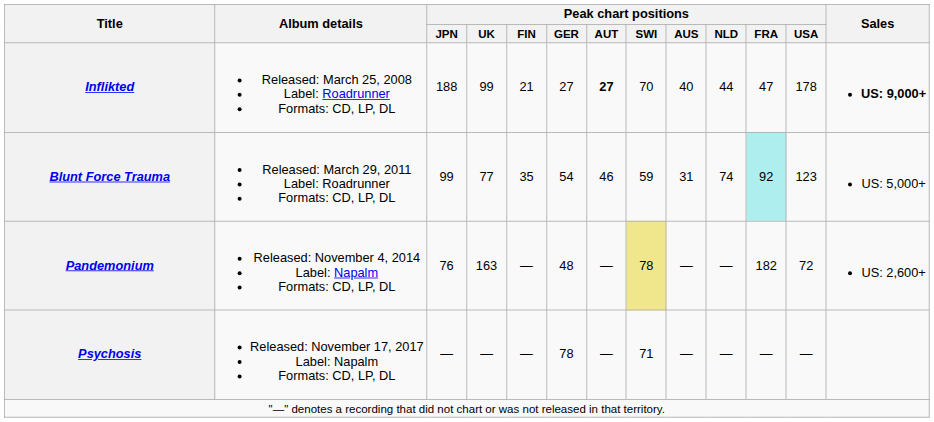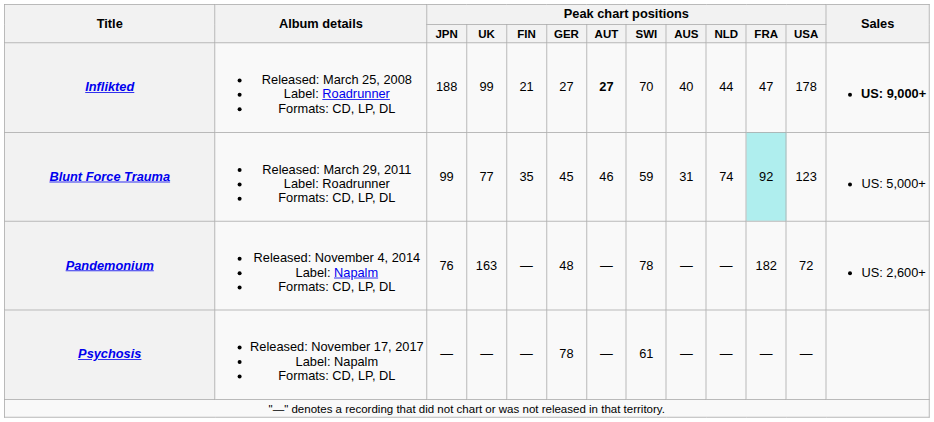 <table class="wikitable plainrowheaders" style="text-align:center;">
 <tr>
 <th scope="col" rowspan="2" style="width:16em;">Title</th>
 <th scope="col" rowspan="2">Album details</th>
 <th scope="col" colspan="10">Peak chart positions</th>
 <th scope="col" rowspan="2">Sales</th>
 </tr>
 <tr>
 <th scope="col" style="width:3em;font-size:90%;">JPN <br></th>
 <th scope="col" style="width:3em;font-size:90%;">UK <br></th>
 <th scope="col" style="width:3em;font-size:90%;">FIN <br></th>
 <th scope="col" style="width:3em;font-size:90%;">GER <br></th>
 <th scope="col" style="width:3em;font-size:90%;">AUT <br></th>
 <th scope="col" style="width:3em;font-size:90%;">SWI <br></th>
 <th scope="col" style="width:3em;font-size:90%;">AUS <br></th>
 <th scope="col" style="width:3em;font-size:90%;">NLD <br></th>
 <th scope="col" style="width:3em;font-size:90%;">FRA <br></th>
 <th scope="col" style="width:3em;font-size:90%;">USA <br></th>
 </tr>
 <tr>
 <th scope="row"><em><a href='#'>Inflikted</a></em></th>
 <td><br><ul><li>Released: March 25, 2008</li><li>Label: <a href='#'>Roadrunner</a></li><li>Formats: CD, LP, DL</li></ul></td>
 <td>188</td>
 <td>99</td>
 <td>21</td>
 <td>27</td>
 <td><strong>27</strong></td>
 <td>70</td>
 <td>40</td>
 <td>44</td>
 <td>47</td>
 <td>178</td>
 <td><strong><br><ul><li>US: 9,000+</li></ul></strong></td>
 </tr>
 <tr>
 <th scope="row"><em><a href='#'>Blunt Force Trauma</a></em></th>
 <td><br><ul><li>Released: March 29, 2011</li><li>Label: Roadrunner</li><li>Formats: CD, LP, DL</li></ul></td>
 <td>99</td>
 <td>77</td>
 <td>35</td>
-<td>54</td>
+<td>45</td>
 <td>46</td>
 <td>59</td>
 <td>31</td>
 <td>74</td>
 <td style="background: paleturquoise;">92</td>
 <td>123</td>
 <td><br><ul><li>US: 5,000+</li></ul></td>
 </tr>
 <tr>
 <th scope="row"><em><a href='#'>Pandemonium</a></em></th>
 <td><br><ul><li>Released: November 4, 2014</li><li>Label: <a href='#'>Napalm</a></li><li>Formats: CD, LP, DL</li></ul></td>
 <td>76</td>
 <td>163</td>
 <td>—</td>
 <td>48</td>
 <td>—</td>
-<td style="background: khaki;">78</td>
+<td>78</td>
 <td>—</td>
 <td>—</td>
 <td>182</td>
 <td>72</td>
 <td><br><ul><li>US: 2,600+</li></ul></td>
 </tr>
 <tr>
 <th scope="row"><em><a href='#'>Psychosis</a></em></th>
 <td><br><ul><li>Released: November 17, 2017</li><li>Label: Napalm</li><li>Formats: CD, LP, DL</li></ul></td>
 <td>—</td>
 <td>—</td>
 <td>—</td>
 <td>78</td>
 <td>—</td>
-<td>71</td>
+<td>61</td>
 <td>—</td>
 <td>—</td>
 <td>—</td>
 <td>—</td>
 <td></td>
 </tr>
 <tr>
 <td colspan="15" style="font-size:90%">"—" denotes a recording that did not chart or was not released in that territory.</td>
 </tr>
 </table>
